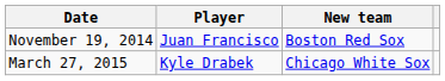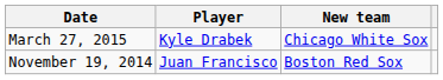 <table class="wikitable">
 <tr>
 <th>Date</th>
 <th>Player</th>
 <th>New team</th>
 <th></th>
 </tr>
 <tr>
+<td>March 27, 2015</td>
+<td><a href='#'>Kyle Drabek</a></td>
+<td><a href='#'>Chicago White Sox</a></td>
+<td></td>
+</tr>
+<tr>
 <td>November 19, 2014</td>
 <td><a href='#'>Juan Francisco</a></td>
 <td><a href='#'>Boston Red Sox</a></td>
 <td></td>
 </tr>
-<tr>
-<td>March 27, 2015</td>
-<td><a href='#'>Kyle Drabek</a></td>
-<td><a href='#'>Chicago White Sox</a></td>
-<td></td>
-</tr>
 </table>
